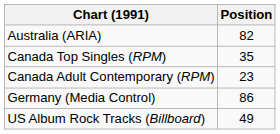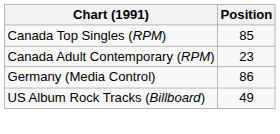 <table class="wikitable sortable">
 <tr>
 <th>Chart (1991)</th>
 <th>Position</th>
 </tr>
 <tr>
-<td>Australia (ARIA)</td>
-<td align="center">82</td>
-</tr>
-<tr>
 <td>Canada Top Singles (<em>RPM</em>)</td>
-<td align="center">35</td>
+<td align="center">85</td>
 </tr>
 <tr>
 <td>Canada Adult Contemporary (<em>RPM</em>)</td>
 <td align="center">23</td>
 </tr>
 <tr>
 <td>Germany (Media Control)</td>
 <td align="center">86</td>
 </tr>
 <tr>
 <td>US Album Rock Tracks (<em>Billboard</em>)</td>
 <td align="center">49</td>
 </tr>
 </table>
